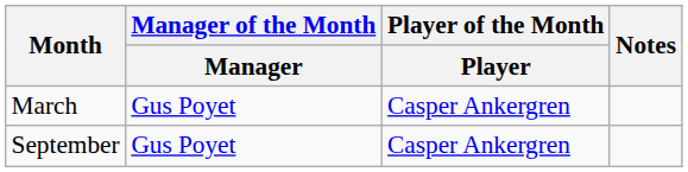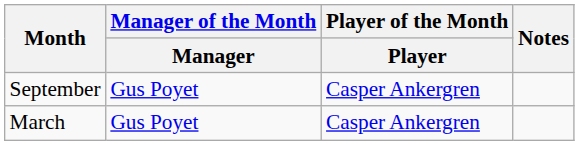 <table class="wikitable">
 <tr>
 <th rowspan="2">Month</th>
 <th colspan="1"><a href='#'>Manager of the Month</a></th>
 <th colspan="1">Player of the Month</th>
 <th rowspan="2">Notes</th>
 </tr>
 <tr>
 <th>Manager</th>
 <th>Player</th>
 </tr>
 <tr>
+<td>September</td>
+<td><a href='#'>Gus Poyet</a></td>
+<td><a href='#'>Casper Ankergren</a></td>
+<td align=center></td>
+</tr>
+<tr>
 <td>March</td>
 <td><a href='#'>Gus Poyet</a></td>
 <td><a href='#'>Casper Ankergren</a></td>
 <td align=center></td>
 </tr>
-<tr>
-<td>September</td>
-<td><a href='#'>Gus Poyet</a></td>
-<td><a href='#'>Casper Ankergren</a></td>
-<td align=center></td>
-</tr>
 </table>
